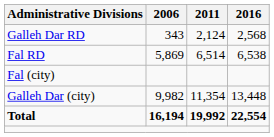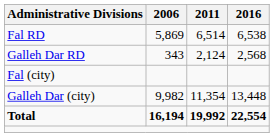 <table class="wikitable">
 <tr>
 <th>Administrative Divisions</th>
 <th>2006</th>
 <th>2011</th>
 <th>2016</th>
 </tr>
 <tr>
+<td><a href='#'>Fal RD</a></td>
+<td style="text-align: right;">5,869</td>
+<td style="text-align: right;">6,514</td>
+<td style="text-align: right;">6,538</td>
+</tr>
+<tr>
 <td><a href='#'>Galleh Dar RD</a></td>
 <td style="text-align: right;">343</td>
 <td style="text-align: right;">2,124</td>
 <td style="text-align: right;">2,568</td>
-</tr>
-<tr>
-<td><a href='#'>Fal RD</a></td>
-<td style="text-align: right;">5,869</td>
-<td style="text-align: right;">6,514</td>
-<td style="text-align: right;">6,538</td>
 </tr>
 <tr>
 <td><a href='#'>Fal</a> (city)</td>
 <td style="text-align: right;"></td>
 <td style="text-align: right;"></td>
 <td style="text-align: right;"></td>
 </tr>
 <tr>
 <td><a href='#'>Galleh Dar</a> (city)</td>
 <td style="text-align: right;">9,982</td>
 <td style="text-align: right;">11,354</td>
 <td style="text-align: right;">13,448</td>
 </tr>
 <tr>
 <td><strong>Total</strong></td>
 <td style="text-align: right;"><strong>16,194</strong></td>
 <td style="text-align: right;"><strong>19,992</strong></td>
 <td style="text-align: right;"><strong>22,554</strong></td>
 </tr>
 <tr>
 <td colspan=4></td>
 </tr>
 </table>
